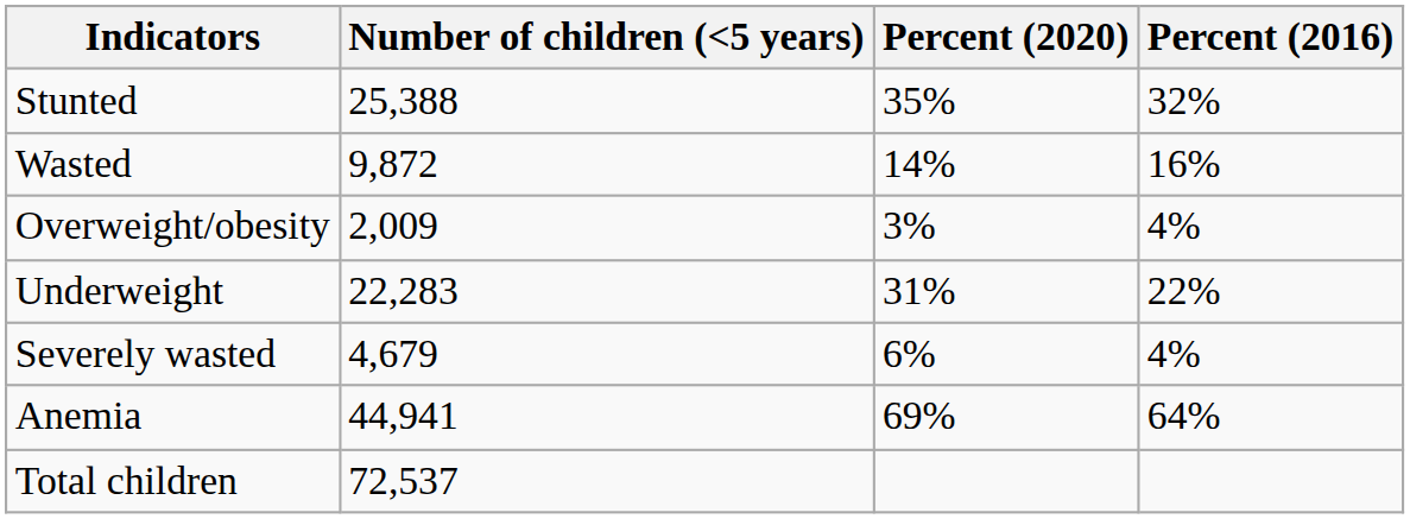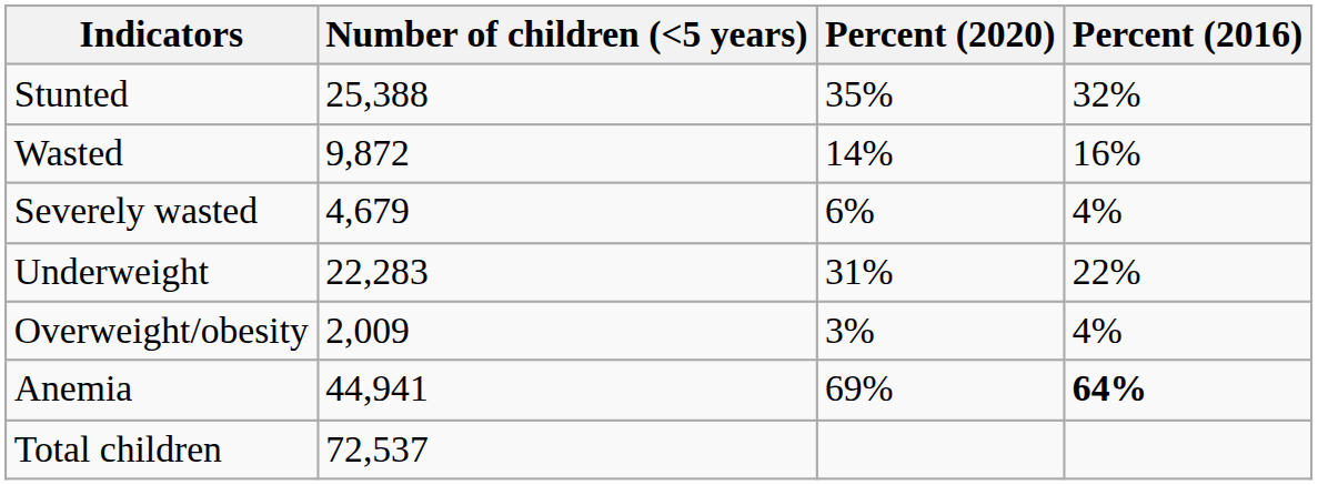 <table class = "wikitable sortable">
 <tr>
 <th>Indicators</th>
 <th>Number of children (<5 years)</th>
 <th>Percent (2020)</th>
 <th>Percent (2016)</th>
 </tr>
 <tr>
 <td>Stunted</td>
 <td>25,388</td>
 <td>35%</td>
 <td>32%</td>
 </tr>
 <tr>
 <td>Wasted</td>
 <td>9,872</td>
 <td>14%</td>
 <td>16%</td>
 </tr>
 <tr>
-<td>Overweight/obesity</td>
-<td>2,009</td>
-<td>3%</td>
+<td>Severely wasted</td>
+<td>4,679</td>
+<td>6%</td>
 <td>4%</td>
 </tr>
 <tr>
 <td>Underweight</td>
 <td>22,283</td>
 <td>31%</td>
 <td>22%</td>
 </tr>
 <tr>
-<td>Severely wasted</td>
-<td>4,679</td>
-<td>6%</td>
+<td>Overweight/obesity</td>
+<td>2,009</td>
+<td>3%</td>
 <td>4%</td>
 </tr>
 <tr>
 <td>Anemia</td>
 <td>44,941</td>
 <td>69%</td>
-<td>64%</td>
+<td><strong>64%</strong></td>
 </tr>
 <tr>
 <td>Total children</td>
 <td>72,537</td>
 <td></td>
 <td></td>
 </tr>
 </table>
